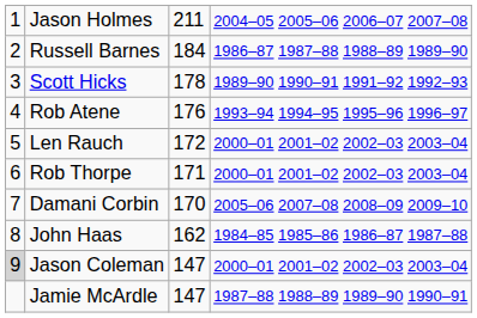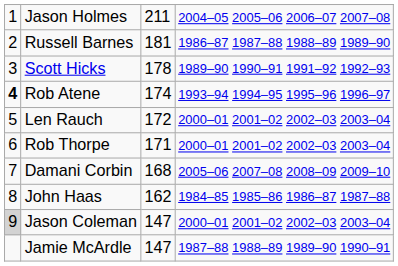 <table class="wikitable">
 <tr>
 </tr>
 <tr>
 <td>1</td>
 <td>Jason Holmes</td>
 <td>211</td>
 <td style="font-size:80%;"><a href='#'>2004–05</a> <a href='#'>2005–06</a> <a href='#'>2006–07</a> <a href='#'>2007–08</a></td>
 </tr>
 <tr>
 <td>2</td>
 <td>Russell Barnes</td>
-<td>184</td>
+<td>181</td>
 <td style="font-size:80%;"><a href='#'>1986–87</a> <a href='#'>1987–88</a> <a href='#'>1988–89</a> <a href='#'>1989–90</a></td>
 </tr>
 <tr>
 <td>3</td>
 <td><a href='#'>Scott Hicks</a></td>
 <td>178</td>
 <td style="font-size:80%;"><a href='#'>1989–90</a> <a href='#'>1990–91</a> <a href='#'>1991–92</a> <a href='#'>1992–93</a></td>
 </tr>
 <tr>
-<td>4</td>
+<td><strong>4</strong></td>
 <td>Rob Atene</td>
-<td>176</td>
+<td>174</td>
 <td style="font-size:80%;"><a href='#'>1993–94</a> <a href='#'>1994–95</a> <a href='#'>1995–96</a> <a href='#'>1996–97</a></td>
 </tr>
 <tr>
 <td>5</td>
 <td>Len Rauch</td>
 <td>172</td>
 <td style="font-size:80%;"><a href='#'>2000–01</a> <a href='#'>2001–02</a> <a href='#'>2002–03</a> <a href='#'>2003–04</a></td>
 </tr>
 <tr>
 <td>6</td>
 <td>Rob Thorpe</td>
 <td>171</td>
 <td style="font-size:80%;"><a href='#'>2000–01</a> <a href='#'>2001–02</a> <a href='#'>2002–03</a> <a href='#'>2003–04</a></td>
 </tr>
 <tr>
 <td>7</td>
 <td>Damani Corbin</td>
-<td>170</td>
+<td>168</td>
 <td style="font-size:80%;"><a href='#'>2005–06</a> <a href='#'>2007–08</a> <a href='#'>2008–09</a> <a href='#'>2009–10</a></td>
 </tr>
 <tr>
 <td>8</td>
 <td>John Haas</td>
 <td>162</td>
 <td style="font-size:80%;"><a href='#'>1984–85</a> <a href='#'>1985–86</a> <a href='#'>1986–87</a> <a href='#'>1987–88</a></td>
 </tr>
 <tr>
 <td style="background: lightgrey;">9</td>
 <td>Jason Coleman</td>
 <td>147</td>
 <td style="font-size:80%;"><a href='#'>2000–01</a> <a href='#'>2001–02</a> <a href='#'>2002–03</a> <a href='#'>2003–04</a></td>
 </tr>
 <tr>
 <td></td>
 <td>Jamie McArdle</td>
 <td>147</td>
 <td style="font-size:80%;"><a href='#'>1987–88</a> <a href='#'>1988–89</a> <a href='#'>1989–90</a> <a href='#'>1990–91</a></td>
 </tr>
 </table>
